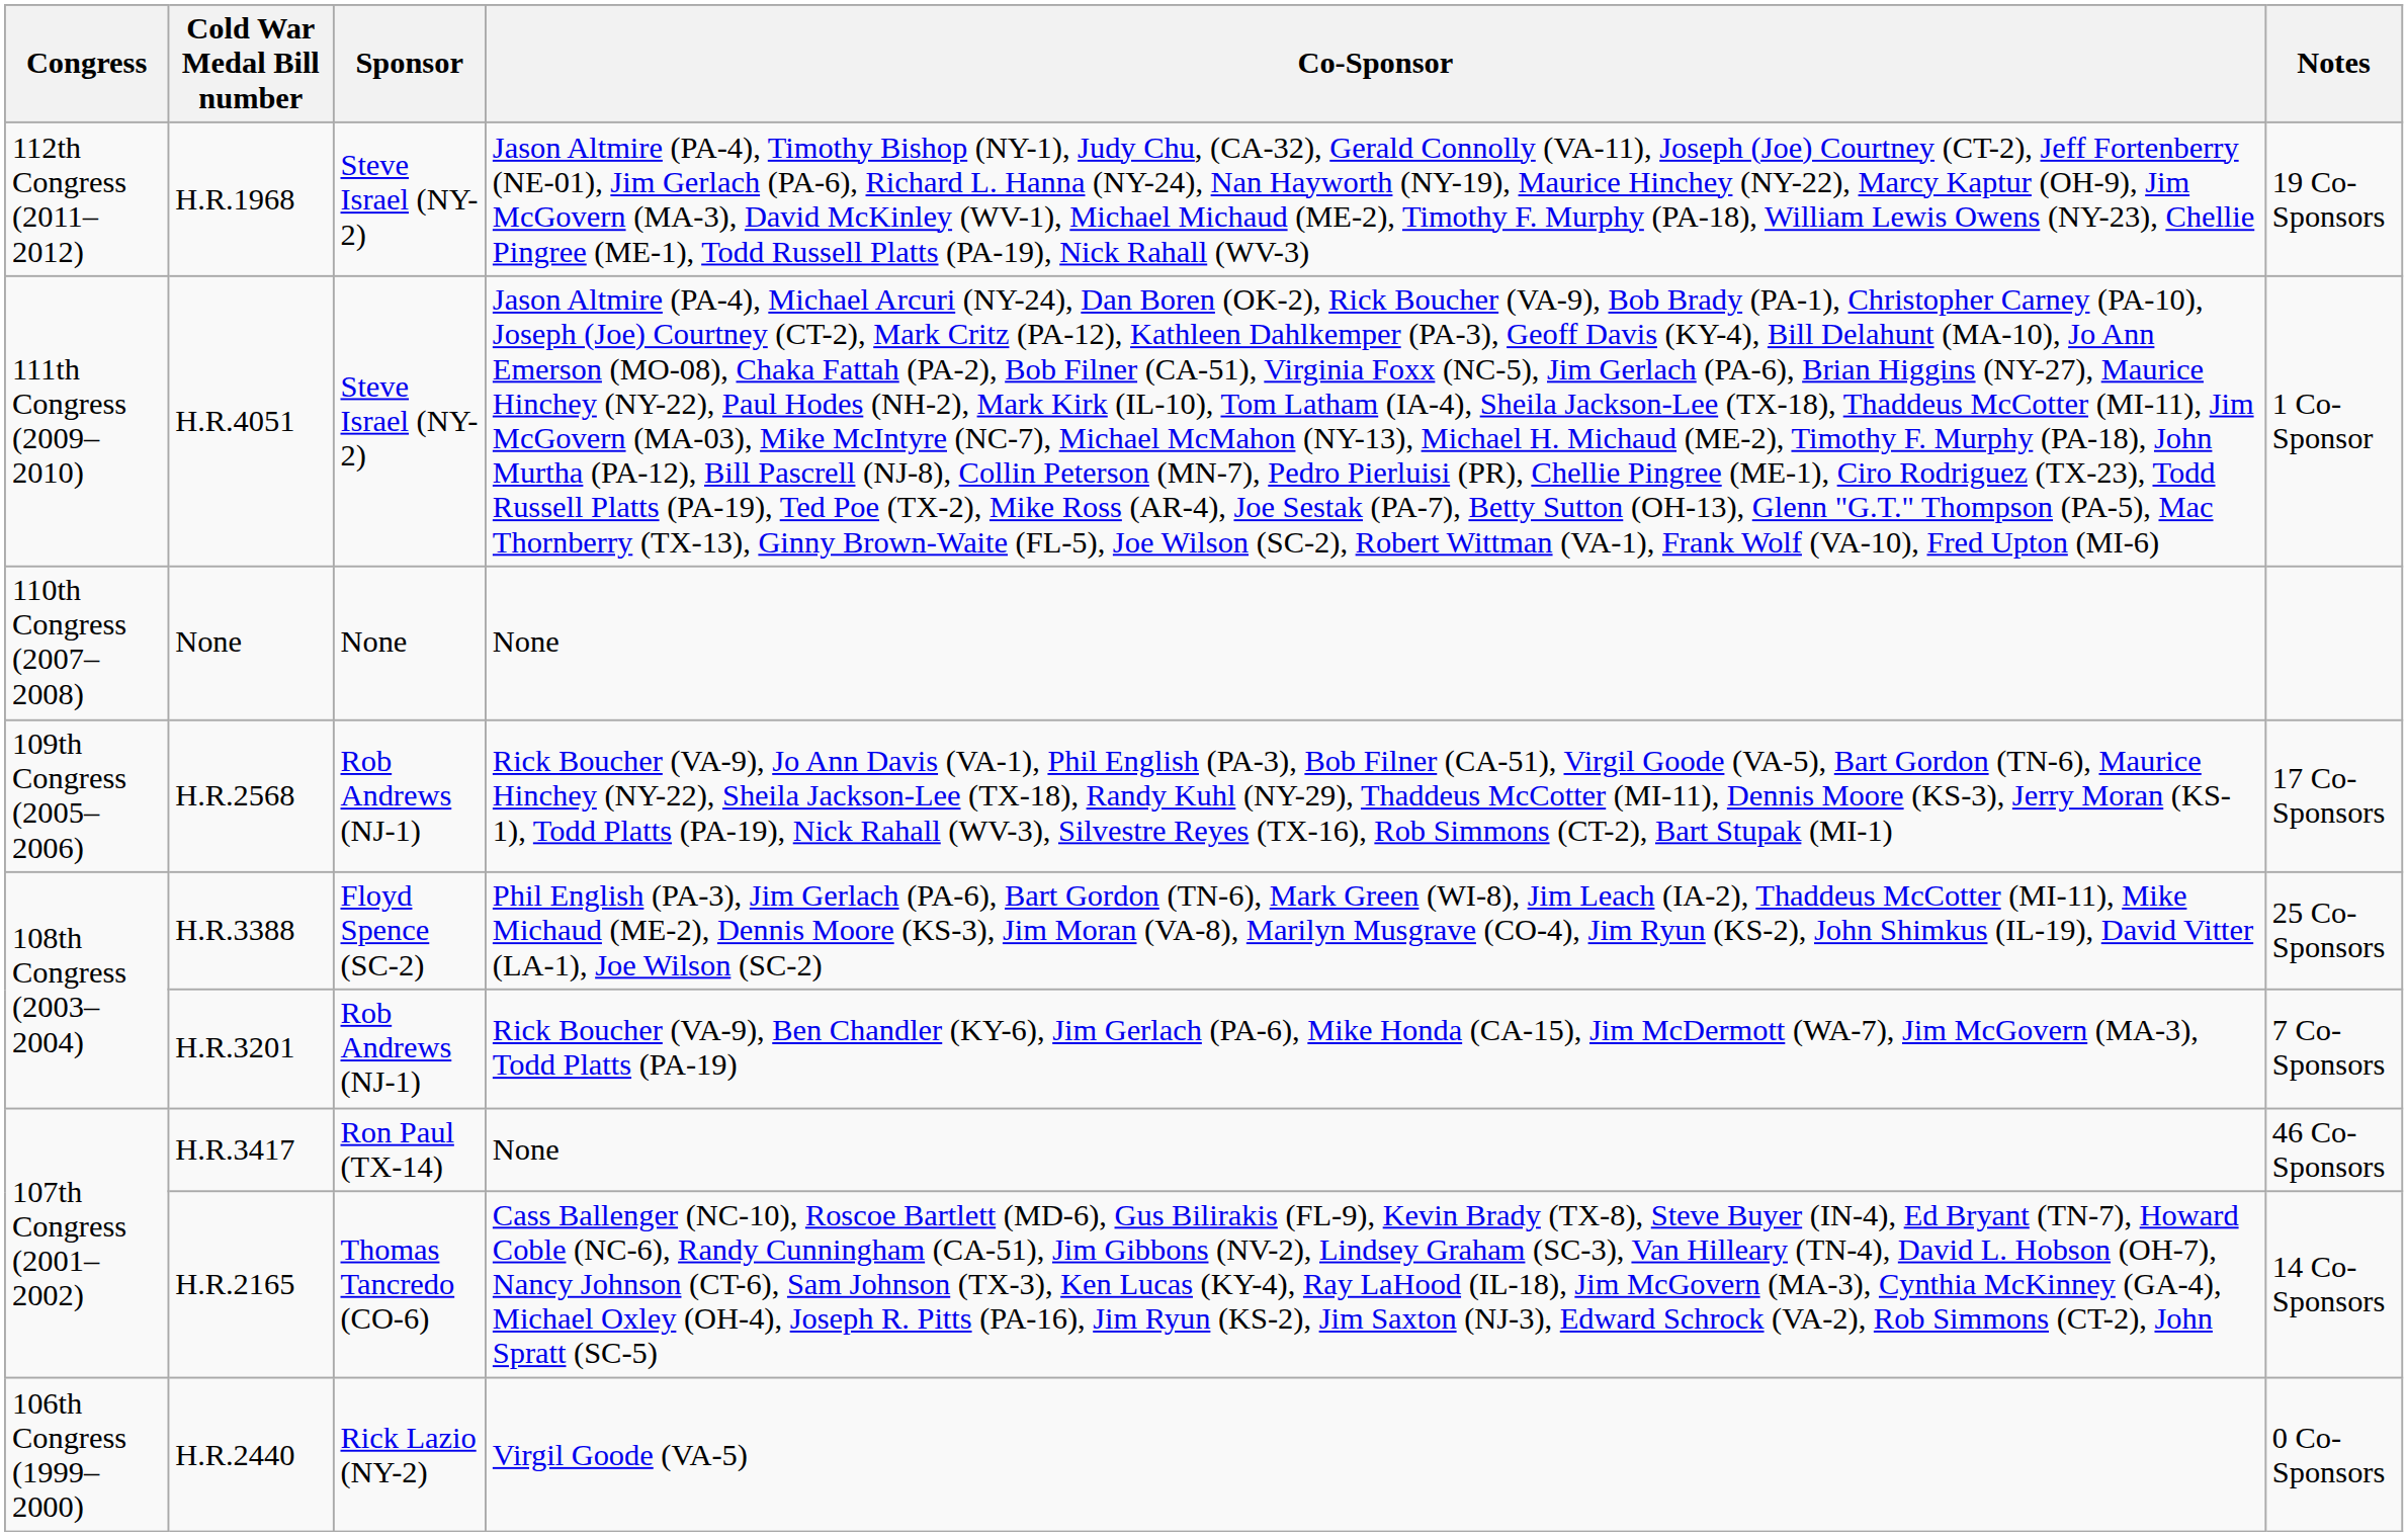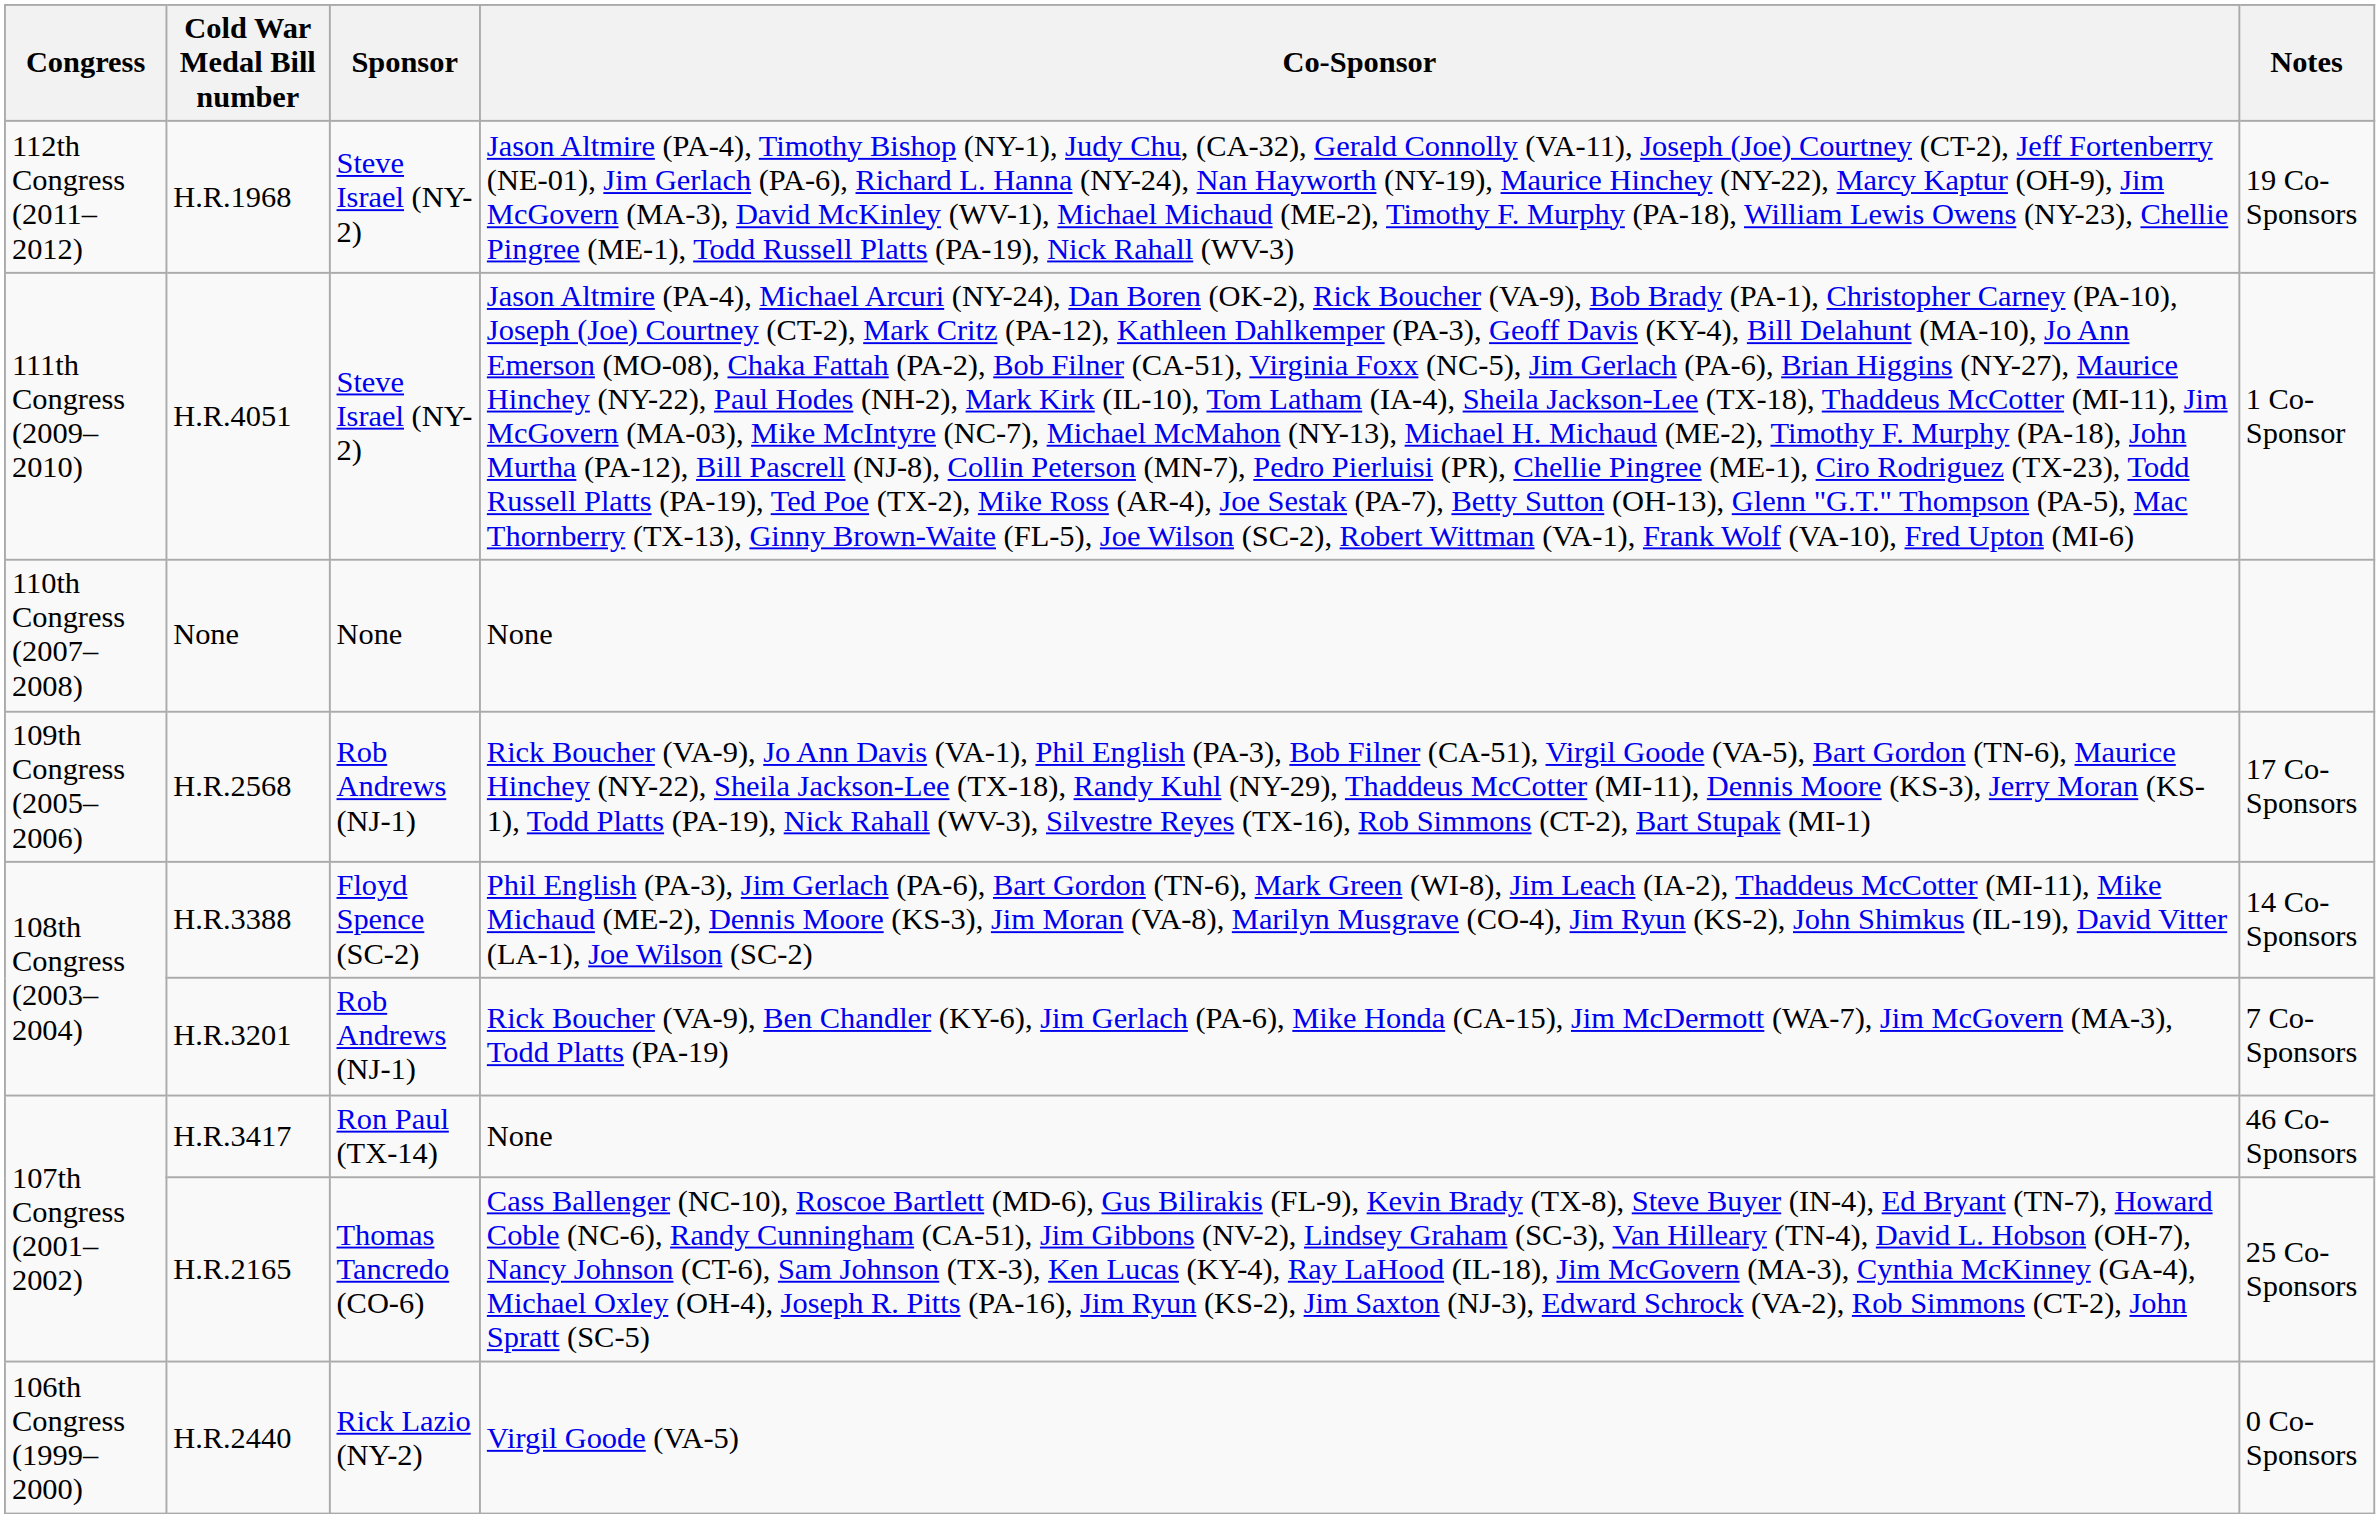 <table class="wikitable sortable">
 <tr>
 <th>Congress</th>
 <th>Cold War Medal Bill number</th>
 <th>Sponsor</th>
 <th>Co-Sponsor</th>
 <th>Notes</th>
 </tr>
 <tr>
 <td>112th Congress (2011–2012)</td>
 <td>H.R.1968</td>
 <td><a href='#'>Steve Israel</a> (NY-2)</td>
 <td><a href='#'>Jason Altmire</a> (PA-4), <a href='#'>Timothy Bishop</a> (NY-1), <a href='#'>Judy Chu</a>, (CA-32), <a href='#'>Gerald Connolly</a> (VA-11), <a href='#'>Joseph (Joe) Courtney</a> (CT-2), <a href='#'>Jeff Fortenberry</a> (NE-01), <a href='#'>Jim Gerlach</a> (PA-6), <a href='#'>Richard L. Hanna</a> (NY-24), <a href='#'>Nan Hayworth</a> (NY-19), <a href='#'>Maurice Hinchey</a> (NY-22), <a href='#'>Marcy Kaptur</a> (OH-9), <a href='#'>Jim McGovern</a> (MA-3), <a href='#'>David McKinley</a> (WV-1), <a href='#'>Michael Michaud</a> (ME-2), <a href='#'>Timothy F. Murphy</a> (PA-18), <a href='#'>William Lewis Owens</a> (NY-23), <a href='#'>Chellie Pingree</a> (ME-1), <a href='#'>Todd Russell Platts</a> (PA-19), <a href='#'>Nick Rahall</a> (WV-3)</td>
 <td>19 Co-Sponsors</td>
 </tr>
 <tr>
 <td>111th Congress (2009–2010)</td>
 <td>H.R.4051</td>
 <td><a href='#'>Steve Israel</a> (NY-2)</td>
 <td><a href='#'>Jason Altmire</a> (PA-4), <a href='#'>Michael Arcuri</a> (NY-24), <a href='#'>Dan Boren</a> (OK-2), <a href='#'>Rick Boucher</a> (VA-9), <a href='#'>Bob Brady</a> (PA-1), <a href='#'>Christopher Carney</a> (PA-10), <a href='#'>Joseph (Joe) Courtney</a> (CT-2), <a href='#'>Mark Critz</a> (PA-12), <a href='#'>Kathleen Dahlkemper</a> (PA-3), <a href='#'>Geoff Davis</a> (KY-4), <a href='#'>Bill Delahunt</a> (MA-10), <a href='#'>Jo Ann Emerson</a> (MO-08), <a href='#'>Chaka Fattah</a> (PA-2), <a href='#'>Bob Filner</a> (CA-51), <a href='#'>Virginia Foxx</a> (NC-5), <a href='#'>Jim Gerlach</a> (PA-6), <a href='#'>Brian Higgins</a> (NY-27), <a href='#'>Maurice Hinchey</a> (NY-22), <a href='#'>Paul Hodes</a> (NH-2), <a href='#'>Mark Kirk</a> (IL-10), <a href='#'>Tom Latham</a> (IA-4), <a href='#'>Sheila Jackson-Lee</a> (TX-18), <a href='#'>Thaddeus McCotter</a> (MI-11), <a href='#'>Jim McGovern</a> (MA-03), <a href='#'>Mike McIntyre</a> (NC-7), <a href='#'>Michael McMahon</a> (NY-13), <a href='#'>Michael H. Michaud</a> (ME-2), <a href='#'>Timothy F. Murphy</a> (PA-18), <a href='#'>John Murtha</a> (PA-12), <a href='#'>Bill Pascrell</a> (NJ-8), <a href='#'>Collin Peterson</a> (MN-7), <a href='#'>Pedro Pierluisi</a> (PR), <a href='#'>Chellie Pingree</a> (ME-1), <a href='#'>Ciro Rodriguez</a> (TX-23), <a href='#'>Todd Russell Platts</a> (PA-19), <a href='#'>Ted Poe</a> (TX-2), <a href='#'>Mike Ross</a> (AR-4), <a href='#'>Joe Sestak</a> (PA-7), <a href='#'>Betty Sutton</a> (OH-13), <a href='#'>Glenn "G.T." Thompson</a> (PA-5), <a href='#'>Mac Thornberry</a> (TX-13), <a href='#'>Ginny Brown-Waite</a> (FL-5), <a href='#'>Joe Wilson</a> (SC-2), <a href='#'>Robert Wittman</a> (VA-1), <a href='#'>Frank Wolf</a> (VA-10), <a href='#'>Fred Upton</a> (MI-6)</td>
 <td>1 Co-Sponsor</td>
 </tr>
 <tr>
 <td>110th Congress (2007–2008)</td>
 <td>None</td>
 <td>None</td>
 <td>None</td>
 <td></td>
 </tr>
 <tr>
 <td>109th Congress (2005–2006)</td>
 <td>H.R.2568</td>
 <td><a href='#'>Rob Andrews</a> (NJ-1)</td>
 <td><a href='#'>Rick Boucher</a> (VA-9), <a href='#'>Jo Ann Davis</a> (VA-1), <a href='#'>Phil English</a> (PA-3), <a href='#'>Bob Filner</a> (CA-51), <a href='#'>Virgil Goode</a> (VA-5), <a href='#'>Bart Gordon</a> (TN-6), <a href='#'>Maurice Hinchey</a> (NY-22), <a href='#'>Sheila Jackson-Lee</a> (TX-18), <a href='#'>Randy Kuhl</a> (NY-29), <a href='#'>Thaddeus McCotter</a> (MI-11), <a href='#'>Dennis Moore</a> (KS-3), <a href='#'>Jerry Moran</a> (KS-1), <a href='#'>Todd Platts</a> (PA-19), <a href='#'>Nick Rahall</a> (WV-3), <a href='#'>Silvestre Reyes</a> (TX-16), <a href='#'>Rob Simmons</a> (CT-2), <a href='#'>Bart Stupak</a> (MI-1)</td>
 <td>17 Co-Sponsors</td>
 </tr>
 <tr>
 <td rowspan=2>108th Congress (2003–2004)</td>
 <td>H.R.3388</td>
 <td><a href='#'>Floyd Spence</a> (SC-2)</td>
 <td><a href='#'>Phil English</a> (PA-3), <a href='#'>Jim Gerlach</a> (PA-6), <a href='#'>Bart Gordon</a> (TN-6), <a href='#'>Mark Green</a> (WI-8), <a href='#'>Jim Leach</a> (IA-2), <a href='#'>Thaddeus McCotter</a> (MI-11), <a href='#'>Mike Michaud</a> (ME-2), <a href='#'>Dennis Moore</a> (KS-3), <a href='#'>Jim Moran</a> (VA-8), <a href='#'>Marilyn Musgrave</a> (CO-4), <a href='#'>Jim Ryun</a> (KS-2), <a href='#'>John Shimkus</a> (IL-19), <a href='#'>David Vitter</a> (LA-1), <a href='#'>Joe Wilson</a> (SC-2)</td>
-<td>25 Co-Sponsors</td>
+<td>14 Co-Sponsors</td>
 </tr>
 <tr>
 <td>H.R.3201</td>
 <td><a href='#'>Rob Andrews</a> (NJ-1)</td>
 <td><a href='#'>Rick Boucher</a> (VA-9), <a href='#'>Ben Chandler</a> (KY-6), <a href='#'>Jim Gerlach</a> (PA-6), <a href='#'>Mike Honda</a> (CA-15), <a href='#'>Jim McDermott</a> (WA-7), <a href='#'>Jim McGovern</a> (MA-3), <a href='#'>Todd Platts</a> (PA-19)</td>
 <td>7 Co-Sponsors</td>
 </tr>
 <tr>
 <td rowspan=2>107th Congress (2001–2002)</td>
 <td>H.R.3417</td>
 <td><a href='#'>Ron Paul</a> (TX-14)</td>
 <td>None</td>
 <td>46 Co-Sponsors</td>
 </tr>
 <tr>
 <td>H.R.2165</td>
 <td><a href='#'>Thomas Tancredo</a> (CO-6)</td>
 <td><a href='#'>Cass Ballenger</a> (NC-10), <a href='#'>Roscoe Bartlett</a> (MD-6), <a href='#'>Gus Bilirakis</a> (FL-9), <a href='#'>Kevin Brady</a> (TX-8), <a href='#'>Steve Buyer</a> (IN-4), <a href='#'>Ed Bryant</a> (TN-7), <a href='#'>Howard Coble</a> (NC-6), <a href='#'>Randy Cunningham</a> (CA-51), <a href='#'>Jim Gibbons</a> (NV-2), <a href='#'>Lindsey Graham</a> (SC-3), <a href='#'>Van Hilleary</a> (TN-4), <a href='#'>David L. Hobson</a> (OH-7), <a href='#'>Nancy Johnson</a> (CT-6), <a href='#'>Sam Johnson</a> (TX-3), <a href='#'>Ken Lucas</a> (KY-4), <a href='#'>Ray LaHood</a> (IL-18), <a href='#'>Jim McGovern</a> (MA-3), <a href='#'>Cynthia McKinney</a> (GA-4), <a href='#'>Michael Oxley</a> (OH-4), <a href='#'>Joseph R. Pitts</a> (PA-16), <a href='#'>Jim Ryun</a> (KS-2), <a href='#'>Jim Saxton</a> (NJ-3),  <a href='#'>Edward Schrock</a> (VA-2), <a href='#'>Rob Simmons</a> (CT-2), <a href='#'>John Spratt</a> (SC-5)</td>
-<td>14 Co-Sponsors</td>
+<td>25 Co-Sponsors</td>
 </tr>
 <tr>
 <td>106th Congress (1999–2000)</td>
 <td>H.R.2440</td>
 <td><a href='#'>Rick Lazio</a> (NY-2)</td>
 <td><a href='#'>Virgil Goode</a> (VA-5)</td>
 <td>0 Co-Sponsors</td>
 </tr>
 </table>
